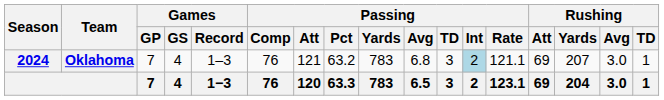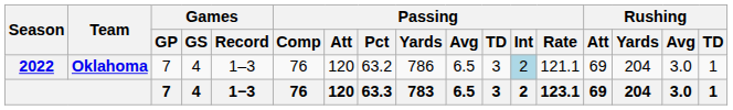 <table class="wikitable" style="text-align:center;">
 <tr>
 <th rowspan="2">Season</th>
 <th rowspan="2">Team</th>
 <th colspan="3">Games</th>
 <th colspan="8">Passing</th>
 <th colspan="4">Rushing</th>
 </tr>
 <tr>
 <th>GP</th>
 <th>GS</th>
 <th>Record</th>
 <th>Comp</th>
 <th>Att</th>
 <th>Pct</th>
 <th>Yards</th>
 <th>Avg</th>
 <th>TD</th>
 <th>Int</th>
 <th>Rate</th>
 <th>Att</th>
 <th>Yards</th>
 <th>Avg</th>
 <th>TD</th>
 </tr>
 <tr>
-<th><a href='#'>2024</a></th>
+<th><a href='#'>2022</a></th>
 <th><a href='#'>Oklahoma</a></th>
 <td>7</td>
 <td>4</td>
 <td>1–3</td>
 <td>76</td>
-<td>121</td>
+<td>120</td>
 <td>63.2</td>
-<td>783</td>
-<td>6.8</td>
+<td>786</td>
+<td>6.5</td>
 <td>3</td>
 <td style="background: lightblue;">2</td>
 <td>121.1</td>
 <td>69</td>
-<td>207</td>
+<td>204</td>
 <td>3.0</td>
 <td>1</td>
 </tr>
 <tr>
 <th colspan="2"></th>
 <th>7</th>
 <th>4</th>
 <th>1−3</th>
 <th>76</th>
 <th>120</th>
 <th>63.3</th>
 <th>783</th>
 <th>6.5</th>
 <th>3</th>
 <th>2</th>
 <th>123.1</th>
 <th>69</th>
 <th>204</th>
 <th>3.0</th>
 <th>1</th>
 </tr>
 </table>
